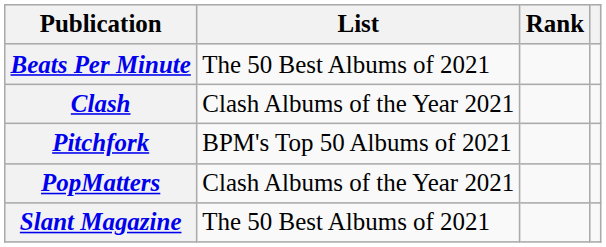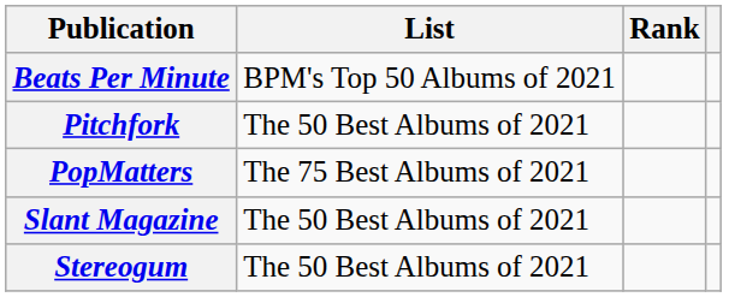 <table class="wikitable mw-collapsible sortable plainrowheaders">
 <tr>
 <th scope="col">Publication</th>
 <th scope="col" class="unsortable">List</th>
 <th scope="col" data-sort-type="number">Rank</th>
 <th scope="col" class="unsortable"></th>
 </tr>
 <tr>
 <th scope="row"><em><a href='#'>Beats Per Minute</a></em></th>
+<td>BPM's Top 50 Albums of 2021</td>
+<td></td>
+<td></td>
+</tr>
+<tr>
+<th scope="row"><em><a href='#'>Pitchfork</a></em></th>
 <td>The 50 Best Albums of 2021</td>
 <td></td>
 <td></td>
 </tr>
 <tr>
-<th scope="row"><em><a href='#'>Clash</a></em></th>
-<td>Clash Albums of the Year 2021</td>
-<td></td>
-<td></td>
-</tr>
-<tr>
-<th scope="row"><em><a href='#'>Pitchfork</a></em></th>
-<td>BPM's Top 50 Albums of 2021</td>
-<td></td>
-<td></td>
-</tr>
-<tr>
 <th scope="row"><em><a href='#'>PopMatters</a></em></th>
-<td>Clash Albums of the Year 2021</td>
+<td>The 75 Best Albums of 2021</td>
 <td></td>
 <td></td>
 </tr>
 <tr>
 <th scope="row"><em><a href='#'>Slant Magazine</a></em></th>
 <td>The 50 Best Albums of 2021</td>
 <td></td>
 <td></td>
 </tr>
+<tr>
+<th scope="row"><em><a href='#'>Stereogum</a></em></th>
+<td>The 50 Best Albums of 2021</td>
+<td></td>
+<td></td>
+</tr>
 </table>
